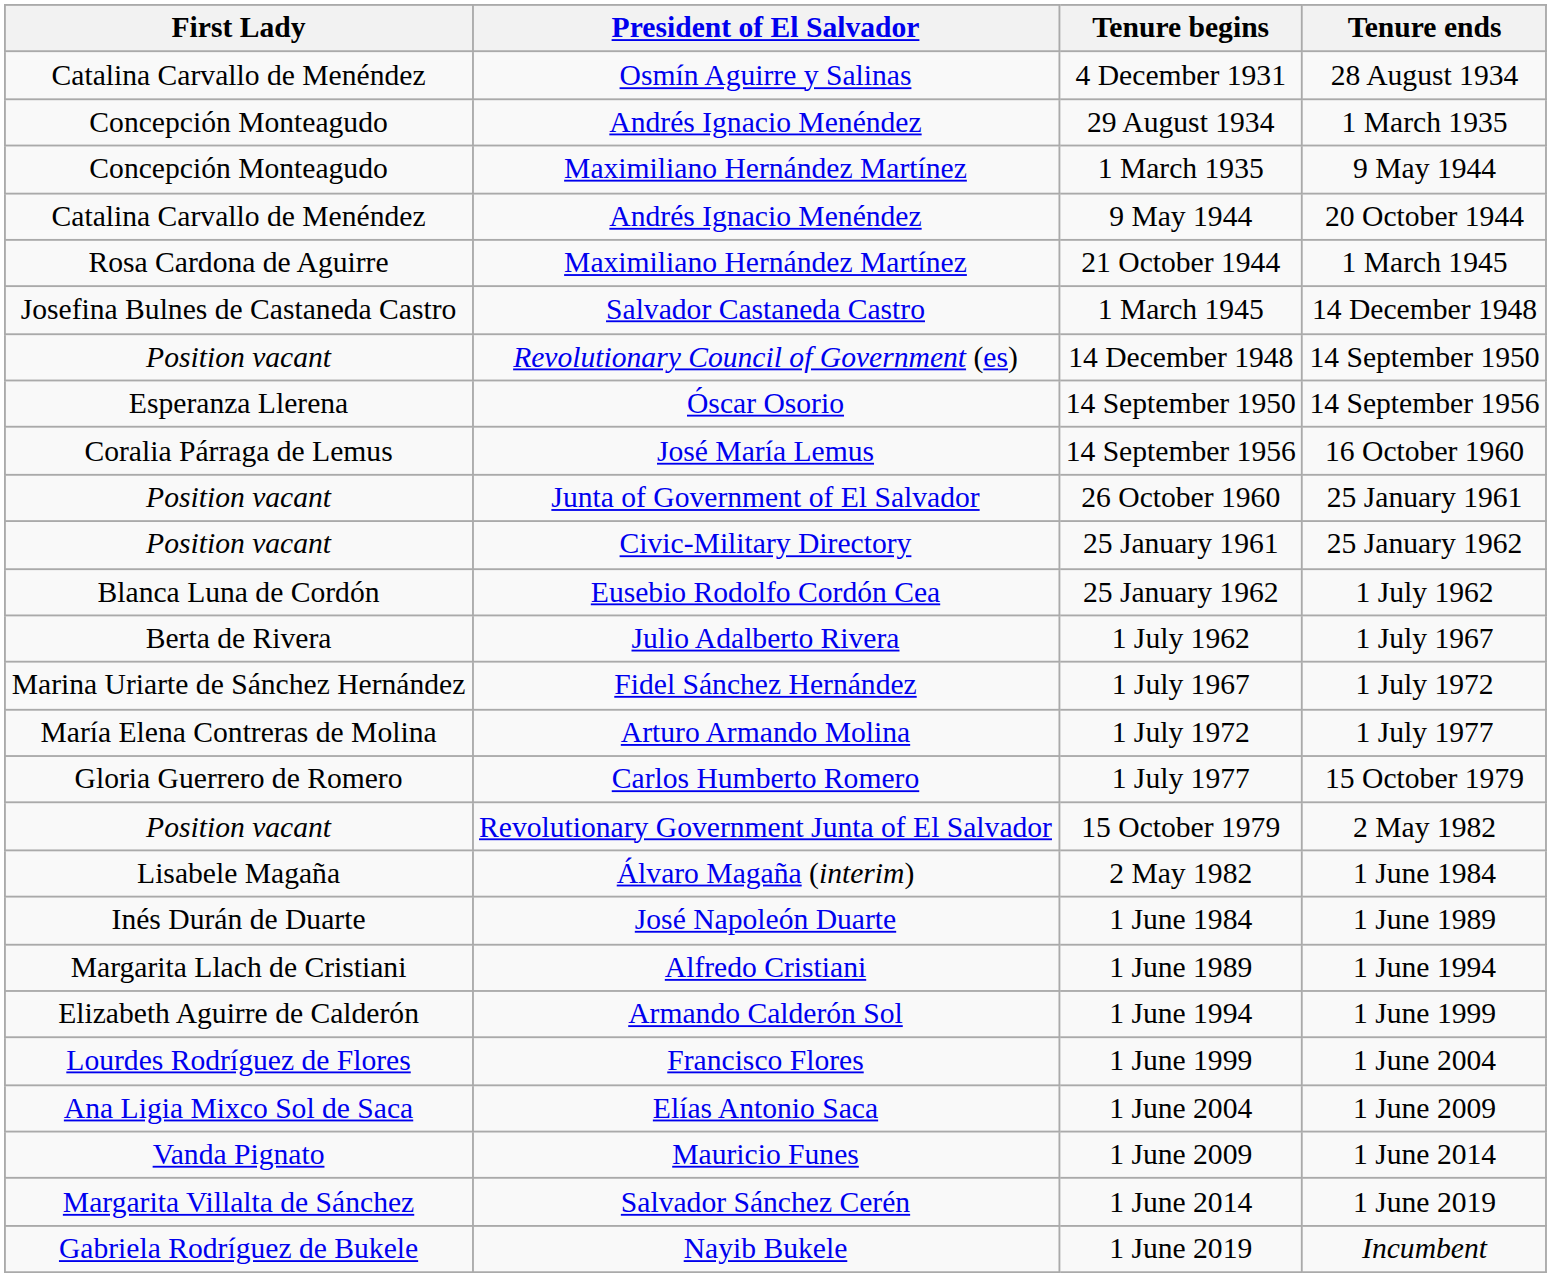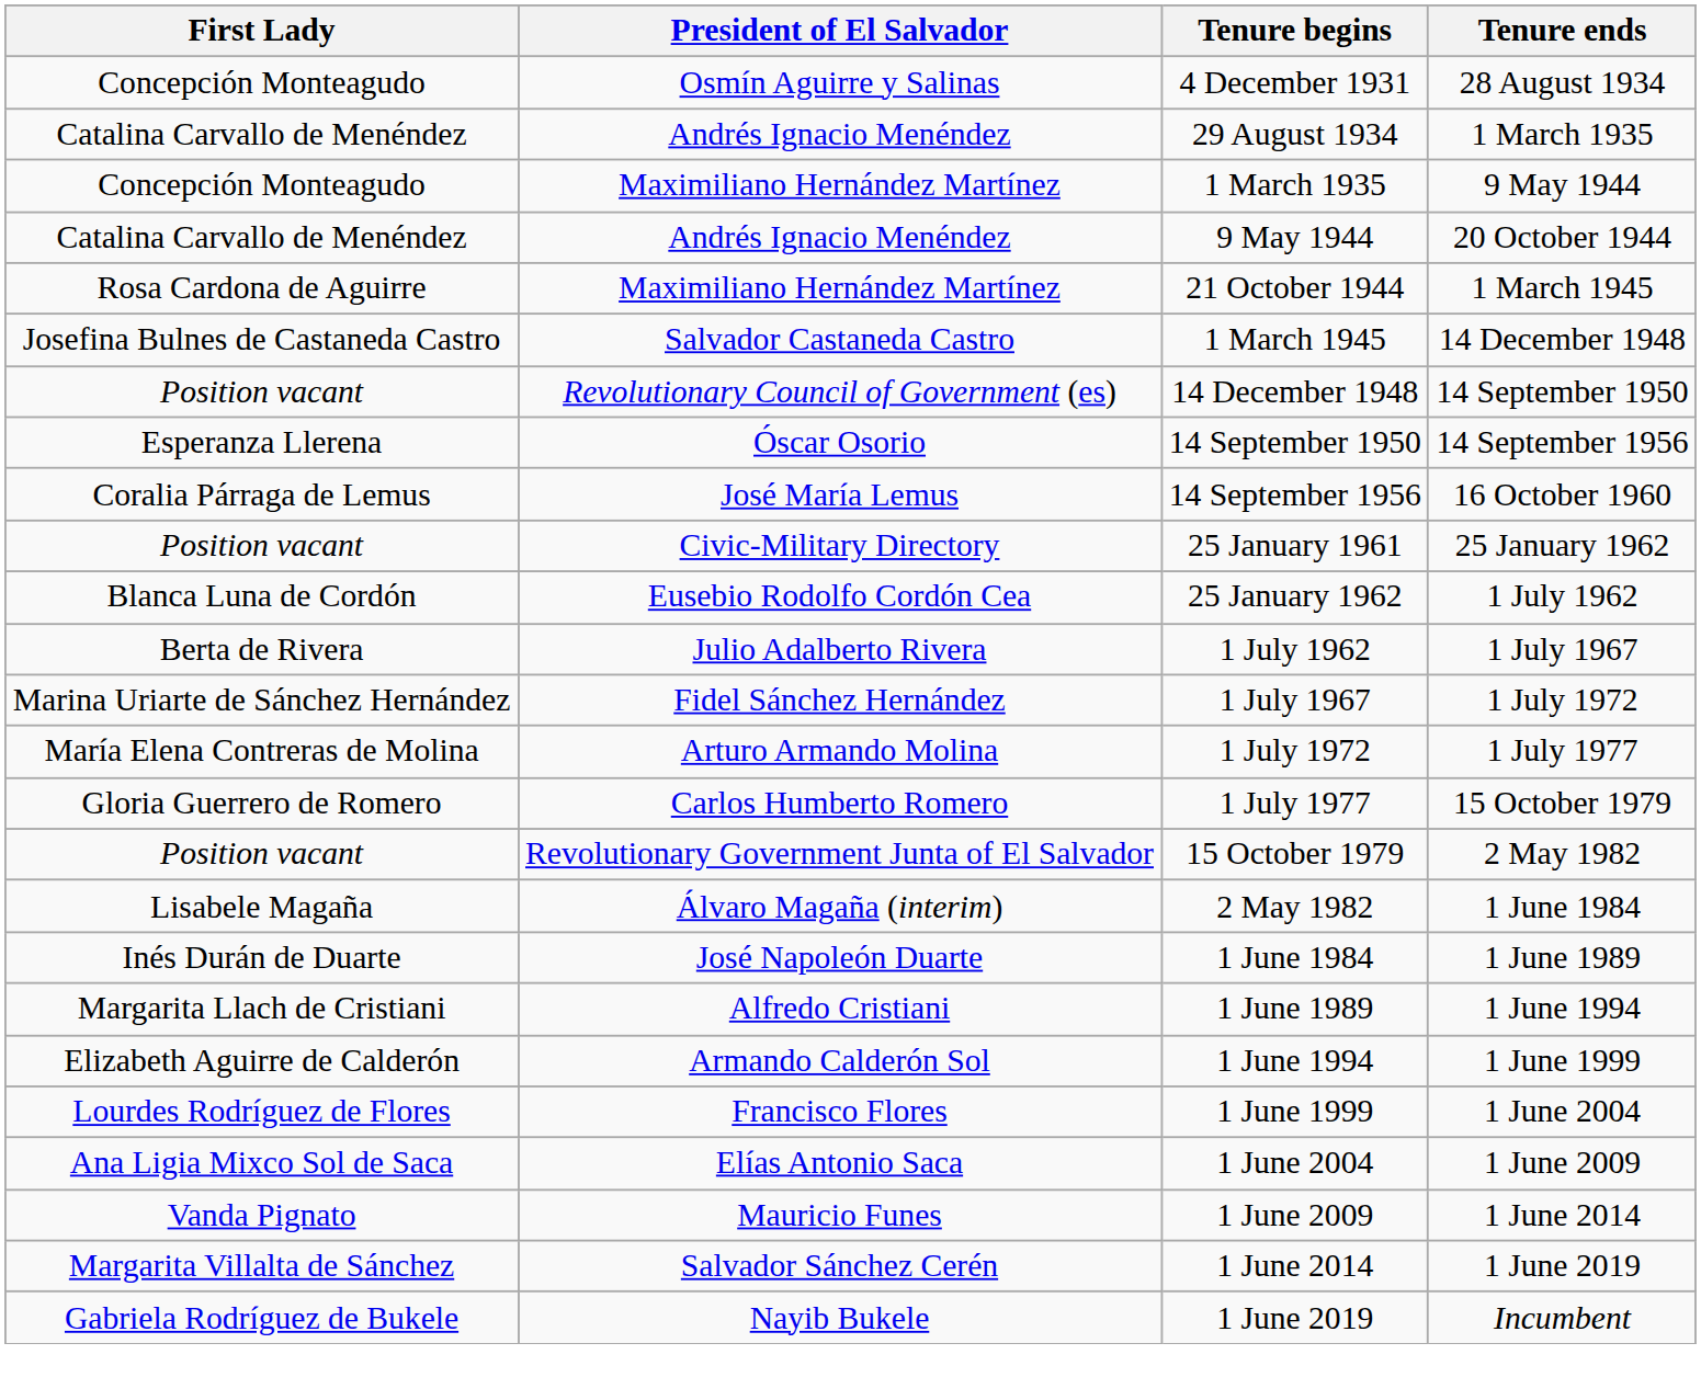 <table class="wikitable" style="text-align:center;">
 <tr>
 <th>First Lady</th>
 <th><a href='#'>President of El Salvador</a></th>
 <th>Tenure begins</th>
 <th>Tenure ends</th>
 </tr>
 <tr>
-<td>Catalina Carvallo de Menéndez</td>
+<td>Concepción Monteagudo</td>
 <td><a href='#'>Osmín Aguirre y Salinas</a></td>
 <td>4 December 1931</td>
 <td>28 August 1934</td>
 </tr>
 <tr>
-<td>Concepción Monteagudo</td>
+<td>Catalina Carvallo de Menéndez</td>
 <td><a href='#'>Andrés Ignacio Menéndez</a></td>
 <td>29 August 1934</td>
 <td>1 March 1935</td>
 </tr>
 <tr>
 <td>Concepción Monteagudo</td>
 <td><a href='#'>Maximiliano Hernández Martínez</a></td>
 <td>1 March 1935</td>
 <td>9 May 1944</td>
 </tr>
 <tr>
 <td>Catalina Carvallo de Menéndez</td>
 <td><a href='#'>Andrés Ignacio Menéndez</a></td>
 <td>9 May 1944</td>
 <td>20 October 1944</td>
 </tr>
 <tr>
 <td>Rosa Cardona de Aguirre</td>
 <td><a href='#'>Maximiliano Hernández Martínez</a></td>
 <td>21 October 1944</td>
 <td>1 March 1945</td>
 </tr>
 <tr>
 <td>Josefina Bulnes de Castaneda Castro</td>
 <td><a href='#'>Salvador Castaneda Castro</a></td>
 <td>1 March 1945</td>
 <td>14 December 1948</td>
 </tr>
 <tr>
 <td><em>Position vacant</em></td>
 <td><em><a href='#'>Revolutionary Council of Government</a></em> (<a href='#'>es</a>)</td>
 <td>14 December 1948</td>
 <td>14 September 1950</td>
 </tr>
 <tr>
 <td>Esperanza Llerena</td>
 <td><a href='#'>Óscar Osorio</a></td>
 <td>14 September 1950</td>
 <td>14 September 1956</td>
 </tr>
 <tr>
 <td>Coralia Párraga de Lemus</td>
 <td><a href='#'>José María Lemus</a></td>
 <td>14 September 1956</td>
 <td>16 October 1960</td>
-</tr>
-<tr>
-<td><em>Position vacant</em></td>
-<td><a href='#'>Junta of Government of El Salvador</a></td>
-<td>26 October 1960</td>
-<td>25 January 1961</td>
 </tr>
 <tr>
 <td><em>Position vacant</em></td>
 <td><a href='#'>Civic-Military Directory</a></td>
 <td>25 January 1961</td>
 <td>25 January 1962</td>
 </tr>
 <tr>
 <td>Blanca Luna de Cordón</td>
 <td><a href='#'>Eusebio Rodolfo Cordón Cea</a></td>
 <td>25 January 1962</td>
 <td>1 July 1962</td>
 </tr>
 <tr>
 <td>Berta de Rivera</td>
 <td><a href='#'>Julio Adalberto Rivera</a></td>
 <td>1 July 1962</td>
 <td>1 July 1967</td>
 </tr>
 <tr>
 <td>Marina Uriarte de Sánchez Hernández</td>
 <td><a href='#'>Fidel Sánchez Hernández</a></td>
 <td>1 July 1967</td>
 <td>1 July 1972</td>
 </tr>
 <tr>
 <td>María Elena Contreras de Molina</td>
 <td><a href='#'>Arturo Armando Molina</a></td>
 <td>1 July 1972</td>
 <td>1 July 1977</td>
 </tr>
 <tr>
 <td>Gloria Guerrero de Romero</td>
 <td><a href='#'>Carlos Humberto Romero</a></td>
 <td>1 July 1977</td>
 <td>15 October 1979</td>
 </tr>
 <tr>
 <td><em>Position vacant</em></td>
 <td><a href='#'>Revolutionary Government Junta of El Salvador</a></td>
 <td>15 October 1979</td>
 <td>2 May 1982</td>
 </tr>
 <tr>
 <td>Lisabele Magaña</td>
 <td><a href='#'>Álvaro Magaña</a> (<em>interim</em>)</td>
 <td>2 May 1982</td>
 <td>1 June 1984</td>
 </tr>
 <tr>
 <td>Inés Durán de Duarte</td>
 <td><a href='#'>José Napoleón Duarte</a></td>
 <td>1 June 1984</td>
 <td>1 June 1989</td>
 </tr>
 <tr>
 <td>Margarita Llach de Cristiani</td>
 <td><a href='#'>Alfredo Cristiani</a></td>
 <td>1 June 1989</td>
 <td>1 June 1994</td>
 </tr>
 <tr>
 <td>Elizabeth Aguirre de Calderón</td>
 <td><a href='#'>Armando Calderón Sol</a></td>
 <td>1 June 1994</td>
 <td>1 June 1999</td>
 </tr>
 <tr>
 <td><a href='#'>Lourdes Rodríguez de Flores</a></td>
 <td><a href='#'>Francisco Flores</a></td>
 <td>1 June 1999</td>
 <td>1 June 2004</td>
 </tr>
 <tr>
 <td><a href='#'>Ana Ligia Mixco Sol de Saca</a></td>
 <td><a href='#'>Elías Antonio Saca</a></td>
 <td>1 June 2004</td>
 <td>1 June 2009</td>
 </tr>
 <tr>
 <td><a href='#'>Vanda Pignato</a></td>
 <td><a href='#'>Mauricio Funes</a></td>
 <td>1 June 2009</td>
 <td>1 June 2014</td>
 </tr>
 <tr>
 <td><a href='#'>Margarita Villalta de Sánchez</a></td>
 <td><a href='#'>Salvador Sánchez Cerén</a></td>
 <td>1 June 2014</td>
 <td>1 June 2019</td>
 </tr>
 <tr>
 <td><a href='#'>Gabriela Rodríguez de Bukele</a></td>
 <td><a href='#'>Nayib Bukele</a></td>
 <td>1 June 2019</td>
 <td><em>Incumbent</em></td>
 </tr>
 </table>
